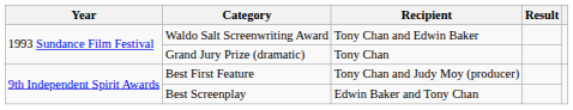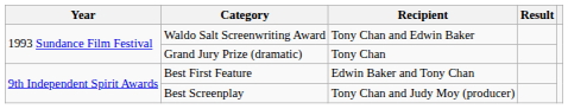 <table class="wikitable sortable">
 <tr>
 <th>Year</th>
 <th>Category</th>
 <th>Recipient</th>
 <th>Result</th>
 <th></th>
 </tr>
 <tr>
 <td rowspan="2">1993 <a href='#'>Sundance Film Festival</a></td>
 <td>Waldo Salt Screenwriting Award</td>
 <td>Tony Chan and Edwin Baker</td>
 <td></td>
 <td rowspan="2"></td>
 </tr>
 <tr>
 <td>Grand Jury Prize (dramatic)</td>
 <td>Tony Chan</td>
 <td></td>
 </tr>
 <tr>
 <td rowspan="2"><a href='#'>9th Independent Spirit Awards</a></td>
 <td>Best First Feature</td>
-<td>Tony Chan and Judy Moy (producer)</td>
+<td>Edwin Baker and Tony Chan</td>
 <td></td>
 <td rowspan="2"></td>
 </tr>
 <tr>
 <td>Best Screenplay</td>
-<td>Edwin Baker and Tony Chan</td>
+<td>Tony Chan and Judy Moy (producer)</td>
 <td></td>
 </tr>
 </table>
